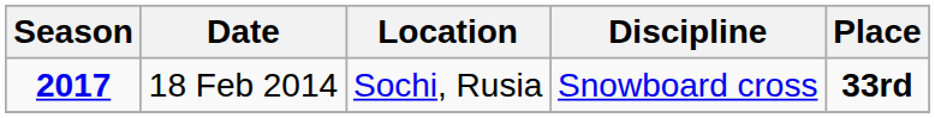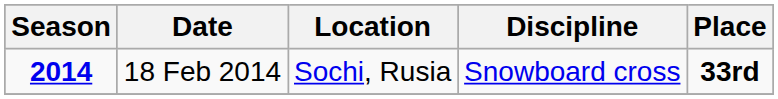 <table class="wikitable">
 <tr>
 <th>Season</th>
 <th>Date</th>
 <th>Location</th>
 <th>Discipline</th>
 <th>Place</th>
 </tr>
 <tr>
-<td align=center><strong><a href='#'>2017</a></strong></td>
+<td align=center><strong><a href='#'>2014</a></strong></td>
 <td align=right>18 Feb 2014</td>
 <td> <a href='#'>Sochi</a>, Rusia</td>
 <td align=center><a href='#'>Snowboard cross</a></td>
 <td align=center><strong>33rd</strong></td>
 </tr>
 <tr>
 </tr>
 </table>
